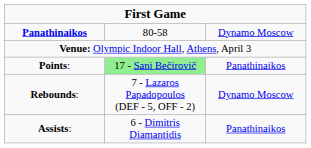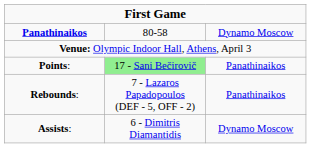 <table class=wikitable style="text-align:center">
 <tr>
 <td colspan=3><big><strong>First Game</strong></big></td>
 </tr>
 <tr>
 <td width=145><strong><a href='#'>Panathinaikos</a> </strong></td>
 <td width=145>80-58</td>
 <td width=145><a href='#'>Dynamo Moscow</a> </td>
 </tr>
 <tr>
 <td colspan=3><strong>Venue:</strong> <a href='#'>Olympic Indoor Hall</a>, <a href='#'>Athens</a>, April 3</td>
 </tr>
 <tr>
 <td width=145><strong>Points</strong>:</td>
 <td width=145 style="background: lightgreen;">17 - <a href='#'>Sani Bečirovič</a> </td>
 <td width=145><a href='#'>Panathinaikos</a></td>
 </tr>
 <tr>
 <td width=145><strong>Rebounds</strong>:</td>
 <td width=145>7 - <a href='#'>Lazaros Papadopoulos</a> <br> (DEF - 5, OFF - 2)</td>
-<td width=145><a href='#'>Dynamo Moscow</a></td>
+<td width=145><a href='#'>Panathinaikos</a></td>
 </tr>
 <tr>
 <td width=145><strong>Assists</strong>:</td>
 <td width=145>6 - <a href='#'>Dimitris Diamantidis</a> </td>
-<td width=145><a href='#'>Panathinaikos</a></td>
+<td width=145><a href='#'>Dynamo Moscow</a></td>
 </tr>
 </table>
